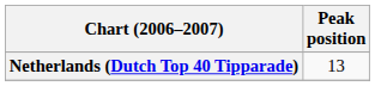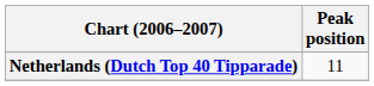 <table class="wikitable sortable plainrowheaders" style="text-align:center">
 <tr>
 <th>Chart (2006–2007)</th>
 <th>Peak<br>position</th>
 </tr>
 <tr>
 </tr>
 <tr>
 </tr>
 <tr>
 </tr>
 <tr>
 </tr>
 <tr>
 </tr>
 <tr>
 </tr>
 <tr>
 </tr>
 <tr>
 </tr>
 <tr>
 <th scope="row">Netherlands (<a href='#'>Dutch Top 40 Tipparade</a>)</th>
-<td>13</td>
+<td>11</td>
 </tr>
 <tr>
 </tr>
 <tr>
 </tr>
 <tr>
 </tr>
 <tr>
 </tr>
 <tr>
 </tr>
 </table>
